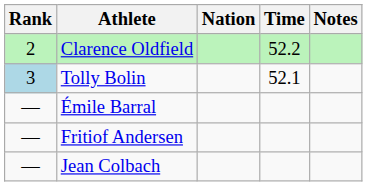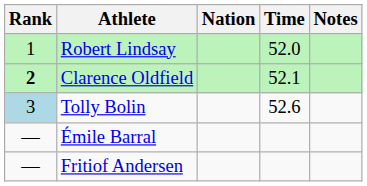 <table class="wikitable sortable" style="text-align:center">
 <tr>
 <th>Rank</th>
 <th>Athlete</th>
 <th>Nation</th>
 <th>Time</th>
 <th>Notes</th>
 </tr>
 <tr bgcolor=bbf3bb>
-<td>2</td>
+<td>1</td>
+<td align=left><a href='#'>Robert Lindsay</a></td>
+<td align=left></td>
+<td>52.0</td>
+<td></td>
+</tr>
+<tr bgcolor=bbf3bb>
+<td><strong>2</strong></td>
 <td align=left><a href='#'>Clarence Oldfield</a></td>
 <td align=left></td>
-<td>52.2</td>
+<td>52.1</td>
 <td></td>
 </tr>
 <tr>
 <td style="background: lightblue;">3</td>
 <td align=left><a href='#'>Tolly Bolin</a></td>
 <td align=left></td>
-<td>52.1</td>
+<td>52.6</td>
 <td></td>
 </tr>
 <tr>
 <td>—</td>
 <td align=left><a href='#'>Émile Barral</a></td>
 <td align=left></td>
 <td></td>
 <td></td>
 </tr>
 <tr>
 <td>—</td>
 <td align=left><a href='#'>Fritiof Andersen</a></td>
 <td align=left></td>
 <td></td>
 <td></td>
 </tr>
-<tr>
-<td>—</td>
-<td align=left><a href='#'>Jean Colbach</a></td>
-<td align=left></td>
-<td></td>
-<td></td>
-</tr>
 </table>
